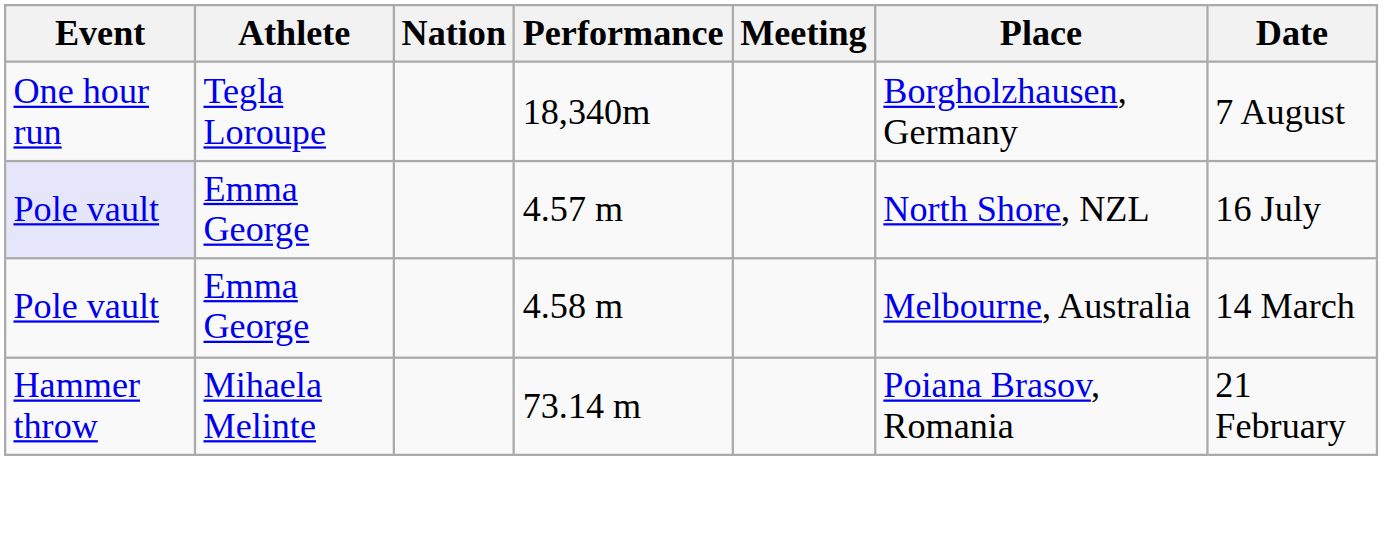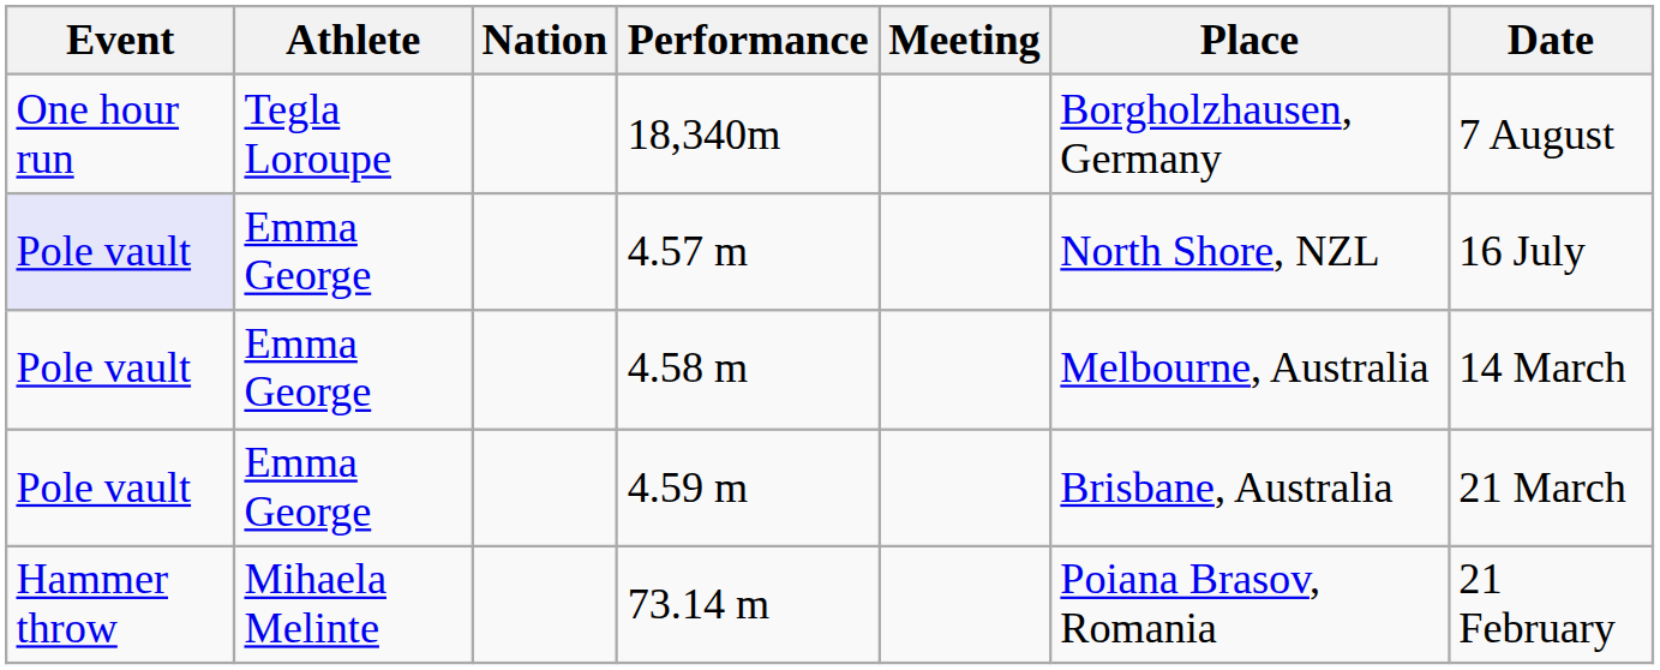 <table class="wikitable" border="1">
 <tr>
 <th>Event</th>
 <th>Athlete</th>
 <th>Nation</th>
 <th>Performance</th>
 <th>Meeting</th>
 <th>Place</th>
 <th>Date</th>
 </tr>
 <tr>
 <td><a href='#'>One hour run</a></td>
 <td><a href='#'>Tegla Loroupe</a></td>
 <td></td>
 <td>18,340m</td>
 <td></td>
 <td> <a href='#'>Borgholzhausen</a>, Germany</td>
 <td>7 August</td>
 </tr>
 <tr>
 <td style="background: lavender;"><a href='#'>Pole vault</a></td>
 <td><a href='#'>Emma George</a></td>
 <td></td>
 <td>4.57 m</td>
 <td></td>
 <td> <a href='#'>North Shore</a>, NZL</td>
 <td>16 July</td>
 </tr>
 <tr>
 <td><a href='#'>Pole vault</a></td>
 <td><a href='#'>Emma George</a></td>
 <td></td>
 <td>4.58 m</td>
 <td></td>
 <td> <a href='#'>Melbourne</a>, Australia</td>
 <td>14 March</td>
 </tr>
 <tr>
+<td><a href='#'>Pole vault</a></td>
+<td><a href='#'>Emma George</a></td>
+<td></td>
+<td>4.59 m</td>
+<td></td>
+<td> <a href='#'>Brisbane</a>, Australia</td>
+<td>21 March</td>
+</tr>
+<tr>
 <td><a href='#'>Hammer throw</a></td>
 <td><a href='#'>Mihaela Melinte</a></td>
 <td></td>
 <td>73.14 m</td>
 <td></td>
 <td> <a href='#'>Poiana Brasov</a>, Romania</td>
 <td>21 February</td>
 </tr>
 </table>
